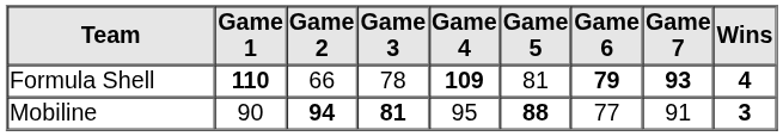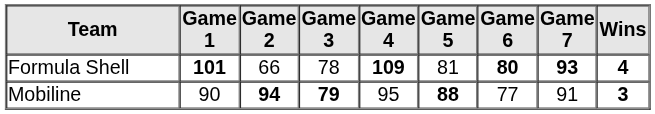 <table border=1 cellspacing=0 width=525 align=center>
 <tr style="text-align:center; background-color:#e6e6e6;">
 <th align=center width=30%>Team</th>
 <th width=8%>Game 1</th>
 <th width=8%>Game 2</th>
 <th width=8%>Game 3</th>
 <th width=8%>Game 4</th>
 <th width=8%>Game 5</th>
 <th width=8%>Game 6</th>
 <th width=8%>Game 7</th>
 <th width=8%>Wins</th>
 </tr>
 <tr style="text-align:center;">
 <td align=left>Formula Shell</td>
-<td><strong>110</strong></td>
+<td><strong>101</strong></td>
 <td>66</td>
 <td>78</td>
 <td><strong>109</strong></td>
 <td>81</td>
-<td><strong>79</strong></td>
+<td><strong>80</strong></td>
 <td><strong>93</strong></td>
 <td><strong>4</strong></td>
 </tr>
 <tr style="text-align:center;">
 <td align=left>Mobiline</td>
 <td>90</td>
 <td><strong>94</strong></td>
-<td><strong>81</strong></td>
+<td><strong>79</strong></td>
 <td>95</td>
 <td><strong>88</strong></td>
 <td>77</td>
 <td>91</td>
 <td><strong>3</strong></td>
 </tr>
 <tr style="text-align:center; font-size: 85%; background-color:#e6e6e6;">
 </tr>
 </table>
